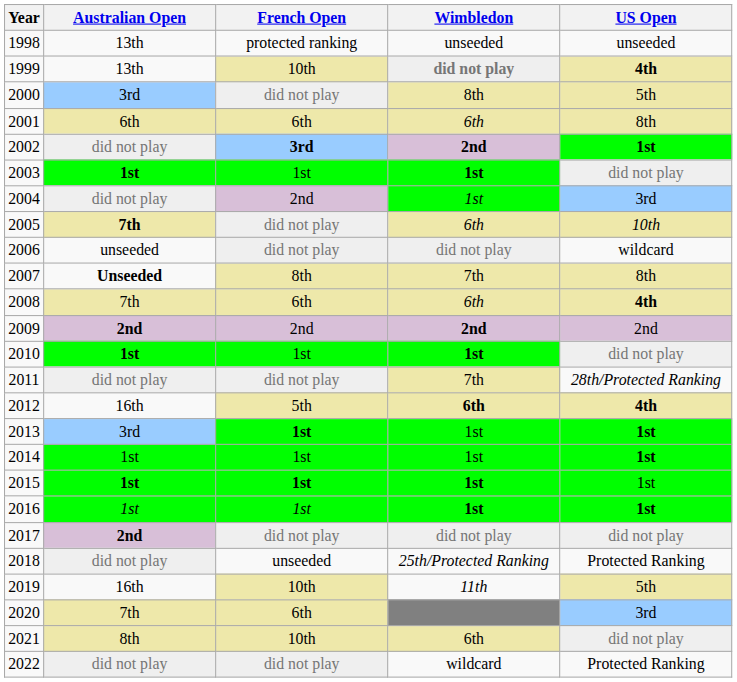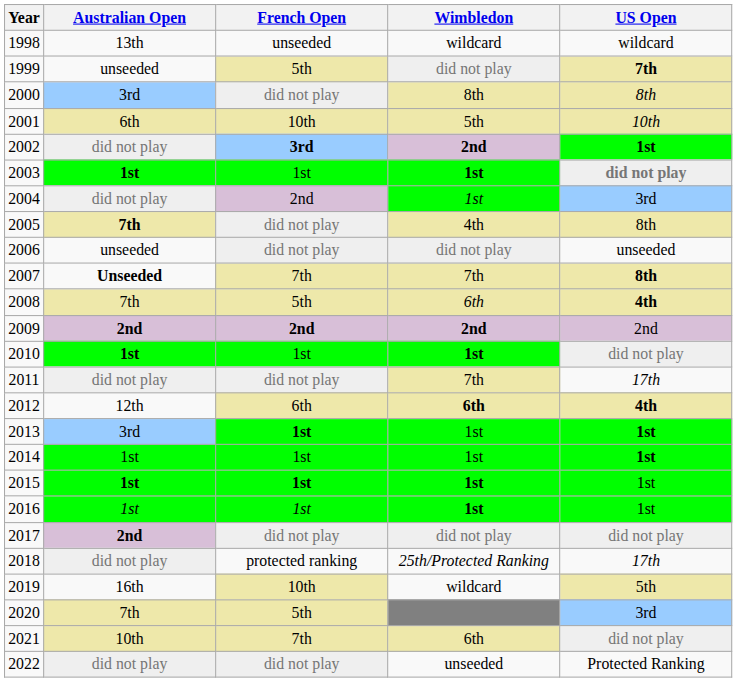 <table class=wikitable style=text-align:center;font-size:96%>
 <tr>
 <th>Year</th>
 <th width=160><a href='#'>Australian Open</a></th>
 <th width=160><a href='#'>French Open</a></th>
 <th width=160><a href='#'>Wimbledon</a></th>
 <th width=160><a href='#'>US Open</a></th>
 </tr>
 <tr>
 <td>1998</td>
 <td>13th</td>
-<td>protected ranking</td>
 <td>unseeded</td>
-<td>unseeded</td>
+<td>wildcard</td>
+<td>wildcard</td>
 </tr>
 <tr>
 <td>1999</td>
-<td>13th</td>
-<td bgcolor=eee8aa>10th</td>
-<td style="color:#767676; background:#efefef"><strong>did not play</strong></td>
-<td bgcolor=eee8aa><strong>4th</strong></td>
+<td>unseeded</td>
+<td bgcolor=eee8aa>5th</td>
+<td style="color:#767676; background:#efefef">did not play</td>
+<td bgcolor=eee8aa><strong>7th</strong></td>
 </tr>
 <tr>
 <td>2000</td>
 <td bgcolor=99ccff>3rd</td>
 <td style="color:#767676; background:#efefef">did not play</td>
 <td bgcolor=eee8aa>8th</td>
-<td bgcolor=eee8aa>5th</td>
+<td bgcolor=eee8aa><em>8th</em></td>
 </tr>
 <tr>
 <td>2001</td>
 <td bgcolor=eee8aa>6th</td>
-<td bgcolor=eee8aa>6th</td>
-<td bgcolor=eee8aa><em>6th</em></td>
-<td bgcolor=eee8aa>8th</td>
+<td bgcolor=eee8aa>10th</td>
+<td bgcolor=eee8aa>5th</td>
+<td bgcolor=eee8aa><em>10th</em></td>
 </tr>
 <tr>
 <td>2002</td>
 <td style="color:#767676; background:#efefef">did not play</td>
 <td bgcolor=99ccff><strong>3rd</strong></td>
 <td bgcolor=thistle><strong>2nd</strong></td>
 <td bgcolor=lime><strong>1st</strong></td>
 </tr>
 <tr>
 <td>2003</td>
 <td bgcolor=lime><strong>1st</strong></td>
 <td bgcolor=lime>1st</td>
 <td bgcolor=lime><strong>1st</strong></td>
-<td style="color:#767676; background:#efefef">did not play</td>
+<td style="color:#767676; background:#efefef"><strong>did not play</strong></td>
 </tr>
 <tr>
 <td>2004</td>
 <td style="color:#767676; background:#efefef">did not play</td>
 <td bgcolor=thistle>2nd</td>
 <td bgcolor=lime><em>1st</em></td>
 <td bgcolor=99ccff>3rd</td>
 </tr>
 <tr>
 <td>2005</td>
 <td bgcolor=eee8aa><strong>7th</strong></td>
 <td style="color:#767676; background:#efefef">did not play</td>
-<td bgcolor=eee8aa><em>6th</em></td>
-<td bgcolor=eee8aa><em>10th</em></td>
+<td bgcolor=eee8aa>4th</td>
+<td bgcolor=eee8aa>8th</td>
 </tr>
 <tr>
 <td>2006</td>
 <td>unseeded</td>
 <td style="color:#767676; background:#efefef">did not play</td>
 <td style="color:#767676; background:#efefef">did not play</td>
-<td>wildcard</td>
+<td>unseeded</td>
 </tr>
 <tr>
 <td>2007</td>
 <td><strong>Unseeded</strong></td>
-<td bgcolor=eee8aa>8th</td>
 <td bgcolor=eee8aa>7th</td>
-<td bgcolor=eee8aa>8th</td>
+<td bgcolor=eee8aa>7th</td>
+<td bgcolor=eee8aa><strong>8th</strong></td>
 </tr>
 <tr>
 <td>2008</td>
 <td bgcolor=eee8aa>7th</td>
-<td bgcolor=eee8aa>6th</td>
+<td bgcolor=eee8aa>5th</td>
 <td bgcolor=eee8aa><em>6th</em></td>
 <td bgcolor=eee8aa><strong>4th</strong></td>
 </tr>
 <tr>
 <td>2009</td>
 <td bgcolor=thistle><strong>2nd</strong></td>
-<td bgcolor=thistle>2nd</td>
+<td bgcolor=thistle><strong>2nd</strong></td>
 <td bgcolor=thistle><strong>2nd</strong></td>
 <td bgcolor=thistle>2nd</td>
 </tr>
 <tr>
 <td>2010</td>
 <td bgcolor=lime><strong>1st</strong></td>
 <td bgcolor=lime>1st</td>
 <td bgcolor=lime><strong>1st</strong></td>
 <td style="color:#767676; background:#efefef">did not play</td>
 </tr>
 <tr>
 <td>2011</td>
 <td style="color:#767676; background:#efefef">did not play</td>
 <td style="color:#767676; background:#efefef">did not play</td>
 <td bgcolor=eee8aa>7th</td>
-<td><em>28th/Protected Ranking</em></td>
+<td><em>17th</em></td>
 </tr>
 <tr>
 <td>2012</td>
-<td>16th</td>
-<td bgcolor=eee8aa>5th</td>
+<td>12th</td>
+<td bgcolor=eee8aa>6th</td>
 <td bgcolor=eee8aa><strong>6th</strong></td>
 <td bgcolor=eee8aa><strong>4th</strong></td>
 </tr>
 <tr>
 <td>2013</td>
 <td bgcolor=99ccff>3rd</td>
 <td bgcolor=lime><strong>1st</strong></td>
 <td bgcolor=lime>1st</td>
 <td bgcolor=lime><strong>1st</strong></td>
 </tr>
 <tr>
 <td>2014</td>
 <td bgcolor=lime>1st</td>
 <td bgcolor=lime>1st</td>
 <td bgcolor=lime>1st</td>
 <td bgcolor=lime><strong>1st </strong></td>
 </tr>
 <tr>
 <td>2015</td>
 <td bgcolor=lime><strong>1st</strong></td>
 <td bgcolor=lime><strong>1st</strong></td>
 <td bgcolor=lime><strong>1st</strong></td>
 <td bgcolor=lime>1st</td>
 </tr>
 <tr>
 <td>2016</td>
 <td bgcolor=lime><em>1st </em></td>
 <td bgcolor=lime><em>1st</em></td>
 <td bgcolor=lime><strong>1st</strong></td>
-<td bgcolor=lime><strong>1st</strong></td>
+<td bgcolor=lime>1st</td>
 </tr>
 <tr>
 <td>2017</td>
 <td bgcolor=thistle><strong>2nd</strong></td>
 <td style="color:#767676; background:#efefef">did not play</td>
 <td style="color:#767676; background:#efefef">did not play</td>
 <td style="color:#767676; background:#efefef">did not play</td>
 </tr>
 <tr>
 <td>2018</td>
 <td style="color:#767676; background:#efefef">did not play</td>
-<td>unseeded</td>
+<td>protected ranking</td>
 <td><em>25th/Protected Ranking</em></td>
-<td>Protected Ranking</td>
+<td><em>17th</em></td>
 </tr>
 <tr>
 <td>2019</td>
 <td>16th</td>
 <td bgcolor=eee8aa>10th</td>
-<td><em>11th</em></td>
+<td>wildcard</td>
 <td bgcolor=eee8aa>5th</td>
 </tr>
 <tr>
 <td>2020</td>
 <td bgcolor=eee8aa>7th</td>
-<td bgcolor=eee8aa>6th</td>
+<td bgcolor=eee8aa>5th</td>
 <td bgcolor=gray></td>
 <td bgcolor=99ccff>3rd</td>
 </tr>
 <tr>
 <td>2021</td>
-<td bgcolor=eee8aa>8th</td>
 <td bgcolor=eee8aa>10th</td>
+<td bgcolor=eee8aa>7th</td>
 <td bgcolor=eee8aa>6th</td>
 <td style="color:#767676; background:#efefef">did not play</td>
 </tr>
 <tr>
 <td>2022</td>
 <td style="color:#767676; background:#efefef">did not play</td>
 <td style="color:#767676; background:#efefef">did not play</td>
-<td>wildcard</td>
+<td>unseeded</td>
 <td>Protected Ranking</td>
 </tr>
 </table>
